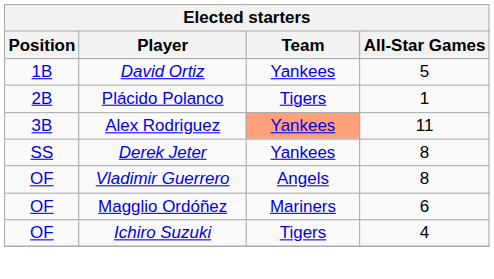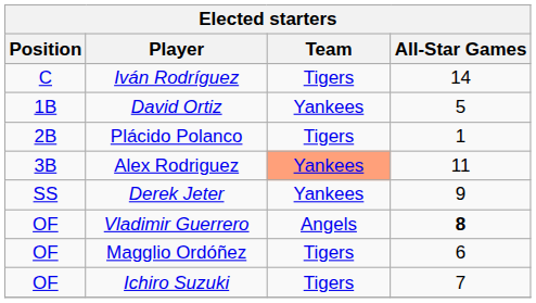 <table class="wikitable" style="font-size: 100%; text-align:center;">
 <tr>
 <th colspan="4">Elected starters</th>
 </tr>
 <tr>
 <th>Position</th>
 <th width="150">Player</th>
 <th width="100">Team</th>
 <th>All-Star Games</th>
+</tr>
+<tr>
+<td><a href='#'>C</a></td>
+<td><em><a href='#'>Iván Rodríguez</a></em></td>
+<td><a href='#'>Tigers</a></td>
+<td>14</td>
 </tr>
 <tr>
 <td><a href='#'>1B</a></td>
 <td><em><a href='#'>David Ortiz</a></em></td>
 <td><a href='#'>Yankees</a></td>
 <td>5</td>
 </tr>
 <tr>
 <td><a href='#'>2B</a></td>
 <td><a href='#'>Plácido Polanco</a></td>
 <td><a href='#'>Tigers</a></td>
 <td>1</td>
 </tr>
 <tr>
 <td><a href='#'>3B</a></td>
 <td><a href='#'>Alex Rodriguez</a></td>
 <td style="background: lightsalmon;"><a href='#'>Yankees</a></td>
 <td>11</td>
 </tr>
 <tr>
 <td><a href='#'>SS</a></td>
 <td><em><a href='#'>Derek Jeter</a></em></td>
 <td><a href='#'>Yankees</a></td>
-<td align="center">8</td>
+<td align="center">9</td>
 </tr>
 <tr>
 <td><a href='#'>OF</a></td>
 <td><em><a href='#'>Vladimir Guerrero</a></em></td>
 <td><a href='#'>Angels</a></td>
-<td>8</td>
+<td><strong>8</strong></td>
 </tr>
 <tr>
 <td><a href='#'>OF</a></td>
 <td><a href='#'>Magglio Ordóñez</a></td>
-<td><a href='#'>Mariners</a></td>
+<td><a href='#'>Tigers</a></td>
 <td>6</td>
 </tr>
 <tr>
 <td><a href='#'>OF</a></td>
 <td><em><a href='#'>Ichiro Suzuki</a></em></td>
 <td><a href='#'>Tigers</a></td>
-<td>4</td>
+<td>7</td>
 </tr>
 <tr>
 </tr>
 </table>
